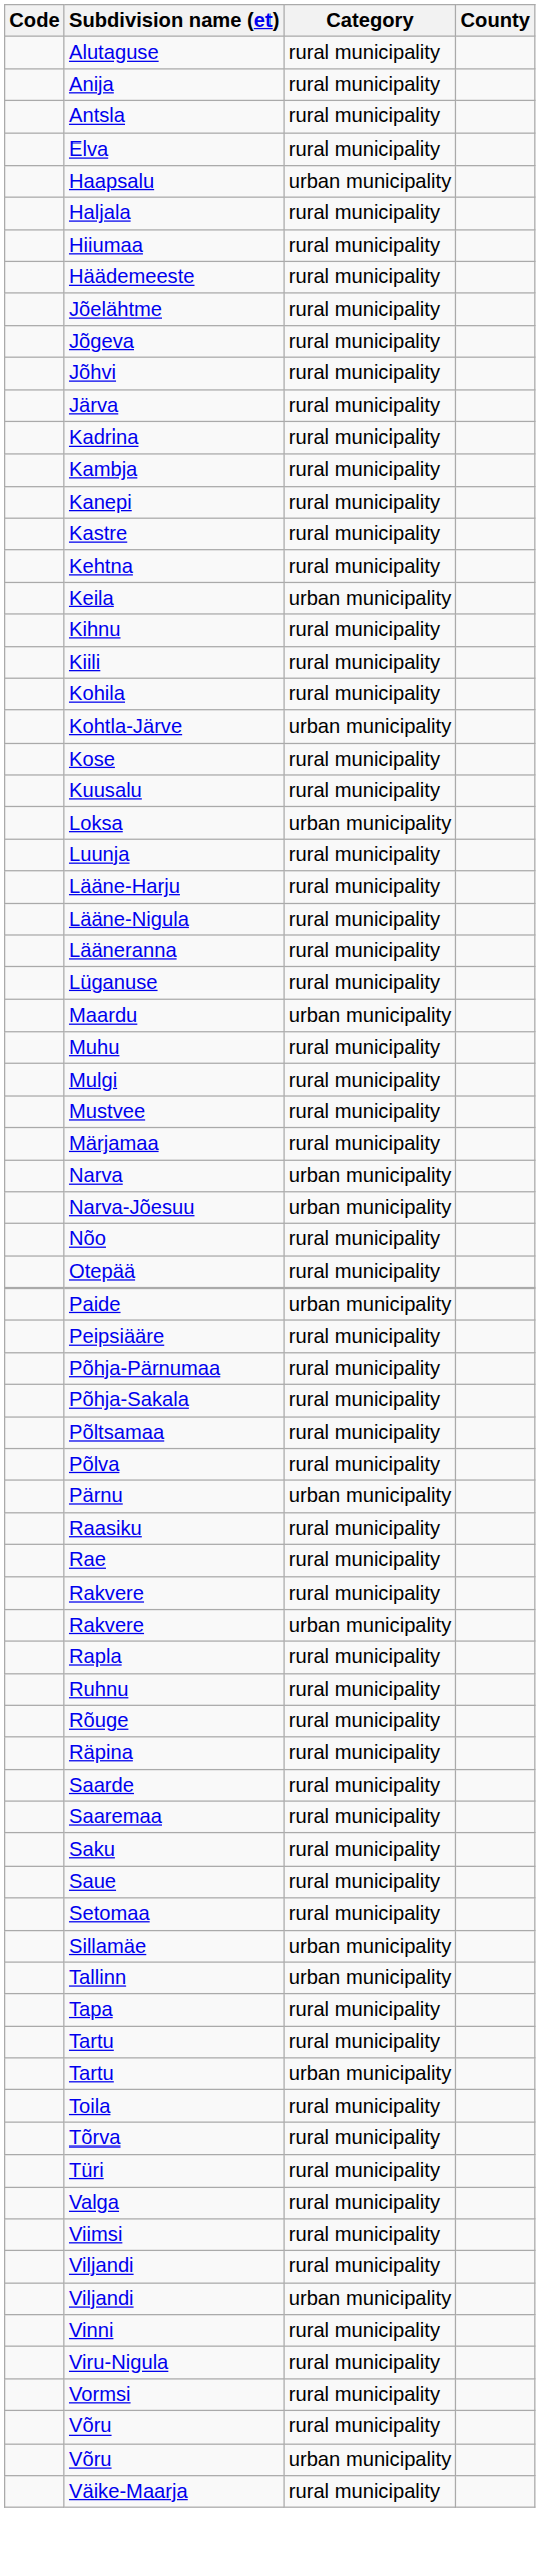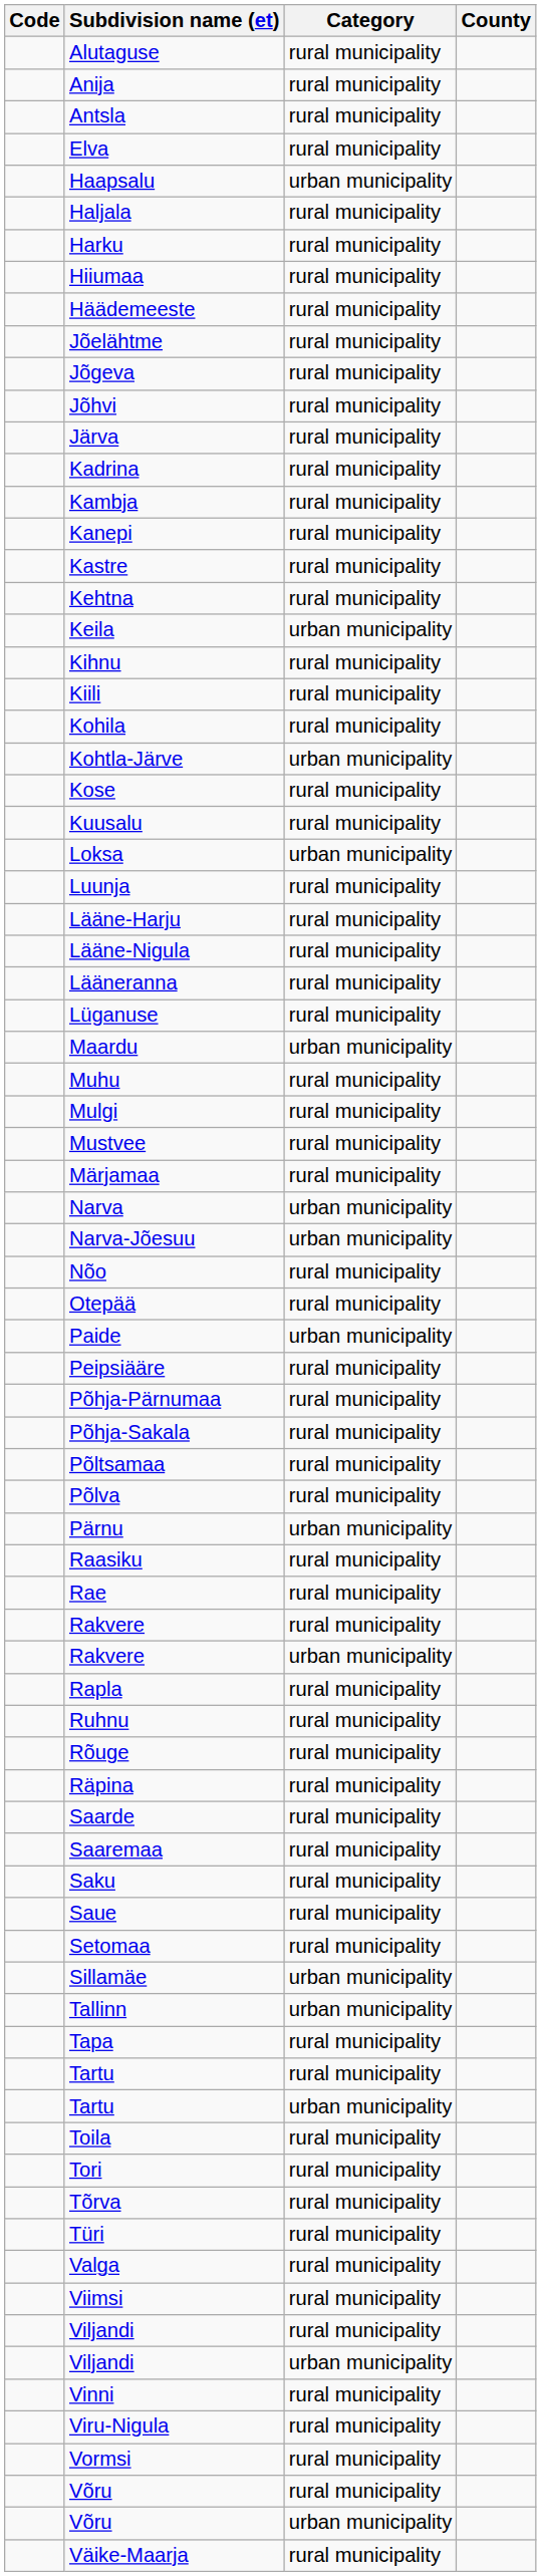 <table class="wikitable sortable">
 <tr>
 <th>Code</th>
 <th>Subdivision name (<a href='#'>et</a>)</th>
 <th>Category</th>
 <th>County</th>
 </tr>
 <tr>
 <td></td>
 <td><a href='#'>Alutaguse</a></td>
 <td>rural municipality</td>
 <td></td>
 </tr>
 <tr>
 <td></td>
 <td><a href='#'>Anija</a></td>
 <td>rural municipality</td>
 <td></td>
 </tr>
 <tr>
 <td></td>
 <td><a href='#'>Antsla</a></td>
 <td>rural municipality</td>
 <td></td>
 </tr>
 <tr>
 <td></td>
 <td><a href='#'>Elva</a></td>
 <td>rural municipality</td>
 <td></td>
 </tr>
 <tr>
 <td></td>
 <td><a href='#'>Haapsalu</a></td>
 <td>urban municipality</td>
 <td></td>
 </tr>
 <tr>
 <td></td>
 <td><a href='#'>Haljala</a></td>
+<td>rural municipality</td>
+<td></td>
+</tr>
+<tr>
+<td></td>
+<td><a href='#'>Harku</a></td>
 <td>rural municipality</td>
 <td></td>
 </tr>
 <tr>
 <td></td>
 <td><a href='#'>Hiiumaa</a></td>
 <td>rural municipality</td>
 <td></td>
 </tr>
 <tr>
 <td></td>
 <td><a href='#'>Häädemeeste</a></td>
 <td>rural municipality</td>
 <td></td>
 </tr>
 <tr>
 <td></td>
 <td><a href='#'>Jõelähtme</a></td>
 <td>rural municipality</td>
 <td></td>
 </tr>
 <tr>
 <td></td>
 <td><a href='#'>Jõgeva</a></td>
 <td>rural municipality</td>
 <td></td>
 </tr>
 <tr>
 <td></td>
 <td><a href='#'>Jõhvi</a></td>
 <td>rural municipality</td>
 <td></td>
 </tr>
 <tr>
 <td></td>
 <td><a href='#'>Järva</a></td>
 <td>rural municipality</td>
 <td></td>
 </tr>
 <tr>
 <td></td>
 <td><a href='#'>Kadrina</a></td>
 <td>rural municipality</td>
 <td></td>
 </tr>
 <tr>
 <td></td>
 <td><a href='#'>Kambja</a></td>
 <td>rural municipality</td>
 <td></td>
 </tr>
 <tr>
 <td></td>
 <td><a href='#'>Kanepi</a></td>
 <td>rural municipality</td>
 <td></td>
 </tr>
 <tr>
 <td></td>
 <td><a href='#'>Kastre</a></td>
 <td>rural municipality</td>
 <td></td>
 </tr>
 <tr>
 <td></td>
 <td><a href='#'>Kehtna</a></td>
 <td>rural municipality</td>
 <td></td>
 </tr>
 <tr>
 <td></td>
 <td><a href='#'>Keila</a></td>
 <td>urban municipality</td>
 <td></td>
 </tr>
 <tr>
 <td></td>
 <td><a href='#'>Kihnu</a></td>
 <td>rural municipality</td>
 <td></td>
 </tr>
 <tr>
 <td></td>
 <td><a href='#'>Kiili</a></td>
 <td>rural municipality</td>
 <td></td>
 </tr>
 <tr>
 <td></td>
 <td><a href='#'>Kohila</a></td>
 <td>rural municipality</td>
 <td></td>
 </tr>
 <tr>
 <td></td>
 <td><a href='#'>Kohtla-Järve</a></td>
 <td>urban municipality</td>
 <td></td>
 </tr>
 <tr>
 <td></td>
 <td><a href='#'>Kose</a></td>
 <td>rural municipality</td>
 <td></td>
 </tr>
 <tr>
 <td></td>
 <td><a href='#'>Kuusalu</a></td>
 <td>rural municipality</td>
 <td></td>
 </tr>
 <tr>
 <td></td>
 <td><a href='#'>Loksa</a></td>
 <td>urban municipality</td>
 <td></td>
 </tr>
 <tr>
 <td></td>
 <td><a href='#'>Luunja</a></td>
 <td>rural municipality</td>
 <td></td>
 </tr>
 <tr>
 <td></td>
 <td><a href='#'>Lääne-Harju</a></td>
 <td>rural municipality</td>
 <td></td>
 </tr>
 <tr>
 <td></td>
 <td><a href='#'>Lääne-Nigula</a></td>
 <td>rural municipality</td>
 <td></td>
 </tr>
 <tr>
 <td></td>
 <td><a href='#'>Lääneranna</a></td>
 <td>rural municipality</td>
 <td></td>
 </tr>
 <tr>
 <td></td>
 <td><a href='#'>Lüganuse</a></td>
 <td>rural municipality</td>
 <td></td>
 </tr>
 <tr>
 <td></td>
 <td><a href='#'>Maardu</a></td>
 <td>urban municipality</td>
 <td></td>
 </tr>
 <tr>
 <td></td>
 <td><a href='#'>Muhu</a></td>
 <td>rural municipality</td>
 <td></td>
 </tr>
 <tr>
 <td></td>
 <td><a href='#'>Mulgi</a></td>
 <td>rural municipality</td>
 <td></td>
 </tr>
 <tr>
 <td></td>
 <td><a href='#'>Mustvee</a></td>
 <td>rural municipality</td>
 <td></td>
 </tr>
 <tr>
 <td></td>
 <td><a href='#'>Märjamaa</a></td>
 <td>rural municipality</td>
 <td></td>
 </tr>
 <tr>
 <td></td>
 <td><a href='#'>Narva</a></td>
 <td>urban municipality</td>
 <td></td>
 </tr>
 <tr>
 <td></td>
 <td><a href='#'>Narva-Jõesuu</a></td>
 <td>urban municipality</td>
 <td></td>
 </tr>
 <tr>
 <td></td>
 <td><a href='#'>Nõo</a></td>
 <td>rural municipality</td>
 <td></td>
 </tr>
 <tr>
 <td></td>
 <td><a href='#'>Otepää</a></td>
 <td>rural municipality</td>
 <td></td>
 </tr>
 <tr>
 <td></td>
 <td><a href='#'>Paide</a></td>
 <td>urban municipality</td>
 <td></td>
 </tr>
 <tr>
 <td></td>
 <td><a href='#'>Peipsiääre</a></td>
 <td>rural municipality</td>
 <td></td>
 </tr>
 <tr>
 <td></td>
 <td><a href='#'>Põhja-Pärnumaa</a></td>
 <td>rural municipality</td>
 <td></td>
 </tr>
 <tr>
 <td></td>
 <td><a href='#'>Põhja-Sakala</a></td>
 <td>rural municipality</td>
 <td></td>
 </tr>
 <tr>
 <td></td>
 <td><a href='#'>Põltsamaa</a></td>
 <td>rural municipality</td>
 <td></td>
 </tr>
 <tr>
 <td></td>
 <td><a href='#'>Põlva</a></td>
 <td>rural municipality</td>
 <td></td>
 </tr>
 <tr>
 <td></td>
 <td><a href='#'>Pärnu</a></td>
 <td>urban municipality</td>
 <td></td>
 </tr>
 <tr>
 <td></td>
 <td><a href='#'>Raasiku</a></td>
 <td>rural municipality</td>
 <td></td>
 </tr>
 <tr>
 <td></td>
 <td><a href='#'>Rae</a></td>
 <td>rural municipality</td>
 <td></td>
 </tr>
 <tr>
 <td></td>
 <td><a href='#'>Rakvere</a></td>
 <td>rural municipality</td>
 <td></td>
 </tr>
 <tr>
 <td></td>
 <td><a href='#'>Rakvere</a></td>
 <td>urban municipality</td>
 <td></td>
 </tr>
 <tr>
 <td></td>
 <td><a href='#'>Rapla</a></td>
 <td>rural municipality</td>
 <td></td>
 </tr>
 <tr>
 <td></td>
 <td><a href='#'>Ruhnu</a></td>
 <td>rural municipality</td>
 <td></td>
 </tr>
 <tr>
 <td></td>
 <td><a href='#'>Rõuge</a></td>
 <td>rural municipality</td>
 <td></td>
 </tr>
 <tr>
 <td></td>
 <td><a href='#'>Räpina</a></td>
 <td>rural municipality</td>
 <td></td>
 </tr>
 <tr>
 <td></td>
 <td><a href='#'>Saarde</a></td>
 <td>rural municipality</td>
 <td></td>
 </tr>
 <tr>
 <td></td>
 <td><a href='#'>Saaremaa</a></td>
 <td>rural municipality</td>
 <td></td>
 </tr>
 <tr>
 <td></td>
 <td><a href='#'>Saku</a></td>
 <td>rural municipality</td>
 <td></td>
 </tr>
 <tr>
 <td></td>
 <td><a href='#'>Saue</a></td>
 <td>rural municipality</td>
 <td></td>
 </tr>
 <tr>
 <td></td>
 <td><a href='#'>Setomaa</a></td>
 <td>rural municipality</td>
 <td></td>
 </tr>
 <tr>
 <td></td>
 <td><a href='#'>Sillamäe</a></td>
 <td>urban municipality</td>
 <td></td>
 </tr>
 <tr>
 <td></td>
 <td><a href='#'>Tallinn</a></td>
 <td>urban municipality</td>
 <td></td>
 </tr>
 <tr>
 <td></td>
 <td><a href='#'>Tapa</a></td>
 <td>rural municipality</td>
 <td></td>
 </tr>
 <tr>
 <td></td>
 <td><a href='#'>Tartu</a></td>
 <td>rural municipality</td>
 <td></td>
 </tr>
 <tr>
 <td></td>
 <td><a href='#'>Tartu</a></td>
 <td>urban municipality</td>
 <td></td>
 </tr>
 <tr>
 <td></td>
 <td><a href='#'>Toila</a></td>
 <td>rural municipality</td>
 <td></td>
 </tr>
 <tr>
 <td></td>
+<td><a href='#'>Tori</a></td>
+<td>rural municipality</td>
+<td></td>
+</tr>
+<tr>
+<td></td>
 <td><a href='#'>Tõrva</a></td>
 <td>rural municipality</td>
 <td></td>
 </tr>
 <tr>
 <td></td>
 <td><a href='#'>Türi</a></td>
 <td>rural municipality</td>
 <td></td>
 </tr>
 <tr>
 <td></td>
 <td><a href='#'>Valga</a></td>
 <td>rural municipality</td>
 <td></td>
 </tr>
 <tr>
 <td></td>
 <td><a href='#'>Viimsi</a></td>
 <td>rural municipality</td>
 <td></td>
 </tr>
 <tr>
 <td></td>
 <td><a href='#'>Viljandi</a></td>
 <td>rural municipality</td>
 <td></td>
 </tr>
 <tr>
 <td></td>
 <td><a href='#'>Viljandi</a></td>
 <td>urban municipality</td>
 <td></td>
 </tr>
 <tr>
 <td></td>
 <td><a href='#'>Vinni</a></td>
 <td>rural municipality</td>
 <td></td>
 </tr>
 <tr>
 <td></td>
 <td><a href='#'>Viru-Nigula</a></td>
 <td>rural municipality</td>
 <td></td>
 </tr>
 <tr>
 <td></td>
 <td><a href='#'>Vormsi</a></td>
 <td>rural municipality</td>
 <td></td>
 </tr>
 <tr>
 <td></td>
 <td><a href='#'>Võru</a></td>
 <td>rural municipality</td>
 <td></td>
 </tr>
 <tr>
 <td></td>
 <td><a href='#'>Võru</a></td>
 <td>urban municipality</td>
 <td></td>
 </tr>
 <tr>
 <td></td>
 <td><a href='#'>Väike-Maarja</a></td>
 <td>rural municipality</td>
 <td></td>
 </tr>
 </table>
